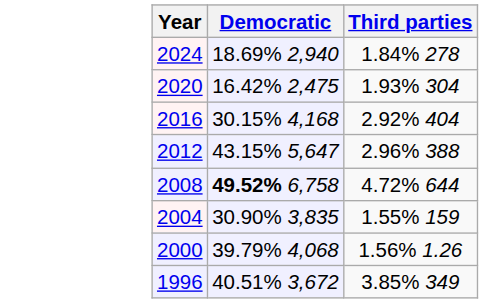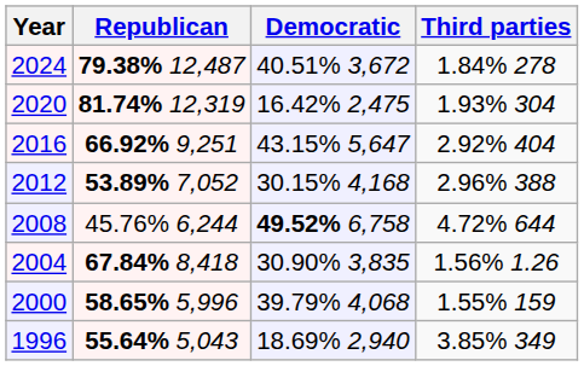 <table class="wikitable" style="float:right; font-size:95%;">
 <tr bgcolor=lightgrey>
 <th>Year</th>
+<th><a href='#'>Republican</a></th>
 <th><a href='#'>Democratic</a></th>
 <th><a href='#'>Third parties</a></th>
 </tr>
 <tr>
 <td align="center" bgcolor="#fff3f3"><a href='#'>2024</a></td>
-<td align="center" bgcolor="#f0f0ff">18.69% <em>2,940</em></td>
+<td align="center" bgcolor="#fff3f3"><strong>79.38%</strong> <em>12,487</em></td>
+<td align="center" bgcolor="#f0f0ff">40.51% <em>3,672</em></td>
 <td align="center">1.84% <em>278</em></td>
 </tr>
 <tr>
 <td align="center" bgcolor="#fff3f3"><a href='#'>2020</a></td>
+<td align="center" bgcolor="#fff3f3"><strong>81.74%</strong> <em>12,319</em></td>
 <td align="center" bgcolor="#f0f0ff">16.42% <em>2,475</em></td>
 <td align="center">1.93% <em>304</em></td>
 </tr>
 <tr>
 <td align="center" bgcolor="#fff3f3"><a href='#'>2016</a></td>
-<td align="center" bgcolor="#f0f0ff">30.15% <em>4,168</em></td>
+<td align="center" bgcolor="#fff3f3"><strong>66.92%</strong> <em>9,251</em></td>
+<td align="center" bgcolor="#f0f0ff">43.15% <em>5,647</em></td>
 <td align="center">2.92% <em>404</em></td>
 </tr>
 <tr>
 <td align="center" bgcolor="#f0f0ff"><a href='#'>2012</a></td>
-<td align="center" bgcolor="#f0f0ff">43.15% <em>5,647</em></td>
+<td align="center" bgcolor="#fff3f3"><strong>53.89%</strong> <em>7,052</em></td>
+<td align="center" bgcolor="#f0f0ff">30.15% <em>4,168</em></td>
 <td align="center">2.96% <em>388</em></td>
 </tr>
 <tr>
 <td align="center" bgcolor="#f0f0ff"><a href='#'>2008</a></td>
+<td align="center" bgcolor="#fff3f3">45.76% <em>6,244</em></td>
 <td align="center" bgcolor="#f0f0ff"><strong>49.52%</strong> <em>6,758</em></td>
 <td align="center">4.72% <em>644</em></td>
 </tr>
 <tr>
 <td align="center" bgcolor="#fff3f3"><a href='#'>2004</a></td>
+<td align="center" bgcolor="#fff3f3"><strong>67.84%</strong> <em>8,418</em></td>
 <td align="center" bgcolor="#f0f0ff">30.90% <em>3,835</em></td>
+<td align="center">1.56% <em>1.26</em></td>
+</tr>
+<tr>
+<td align="center" bgcolor="#f0f0ff"><a href='#'>2000</a></td>
+<td align="center" bgcolor="#fff3f3"><strong>58.65%</strong> <em>5,996</em></td>
+<td align="center" bgcolor="#f0f0ff">39.79% <em>4,068</em></td>
 <td align="center">1.55% <em>159</em></td>
 </tr>
 <tr>
-<td align="center" bgcolor="#f0f0ff"><a href='#'>2000</a></td>
-<td align="center" bgcolor="#f0f0ff">39.79% <em>4,068</em></td>
-<td align="center">1.56% <em>1.26</em></td>
-</tr>
-<tr>
 <td align="center" bgcolor="#f0f0ff"><a href='#'>1996</a></td>
-<td align="center" bgcolor="#f0f0ff">40.51% <em>3,672</em></td>
+<td align="center" bgcolor="#fff3f3"><strong>55.64%</strong> <em>5,043</em></td>
+<td align="center" bgcolor="#f0f0ff">18.69% <em>2,940</em></td>
 <td align="center">3.85% <em>349</em></td>
 </tr>
 </table>
